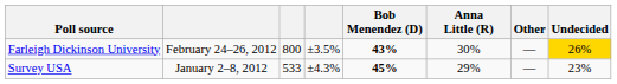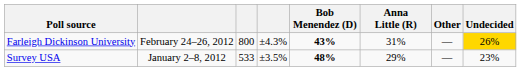 <table class="wikitable" style="text-align:center">
 <tr valign= bottom>
 <th>Poll source</th>
 <th></th>
 <th></th>
 <th></th>
 <th style="width:100px;">Bob<br>Menendez (D)</th>
 <th style="width:100px;">Anna<br>Little (R)</th>
 <th>Other</th>
 <th>Undecided</th>
 </tr>
 <tr>
 <td align=left><a href='#'>Farleigh Dickinson University</a></td>
 <td>February 24–26, 2012</td>
 <td>800</td>
-<td>±3.5%</td>
+<td>±4.3%</td>
 <td><strong>43%</strong></td>
-<td>30%</td>
+<td>31%</td>
 <td>—</td>
 <td style="background: gold;">26%</td>
 </tr>
 <tr>
 <td align=left><a href='#'>Survey USA</a></td>
 <td>January 2–8, 2012</td>
 <td>533</td>
-<td>±4.3%</td>
-<td><strong>45%</strong></td>
+<td>±3.5%</td>
+<td><strong>48%</strong></td>
 <td>29%</td>
 <td>—</td>
 <td>23%</td>
 </tr>
 </table>
